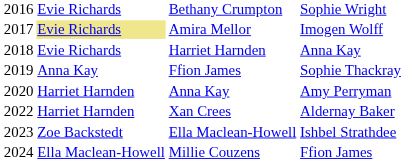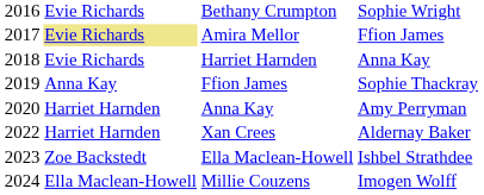 <table>
 <tr>
 <td>2016</td>
 <td><a href='#'>Evie Richards</a></td>
 <td><a href='#'>Bethany Crumpton</a></td>
 <td><a href='#'>Sophie Wright</a></td>
 </tr>
 <tr>
 <td>2017</td>
 <td style="background: khaki;"><a href='#'>Evie Richards</a></td>
 <td><a href='#'>Amira Mellor</a></td>
-<td><a href='#'>Imogen Wolff</a></td>
+<td><a href='#'>Ffion James</a></td>
 </tr>
 <tr>
 <td>2018</td>
 <td><a href='#'>Evie Richards</a></td>
 <td><a href='#'>Harriet Harnden</a></td>
 <td><a href='#'>Anna Kay</a></td>
 </tr>
 <tr>
 <td>2019</td>
 <td><a href='#'>Anna Kay</a></td>
 <td><a href='#'>Ffion James</a></td>
 <td><a href='#'>Sophie Thackray</a></td>
 </tr>
 <tr>
 <td>2020</td>
 <td><a href='#'>Harriet Harnden</a></td>
 <td><a href='#'>Anna Kay</a></td>
 <td><a href='#'>Amy Perryman</a></td>
 </tr>
 <tr>
 <td>2022</td>
 <td><a href='#'>Harriet Harnden</a></td>
 <td><a href='#'>Xan Crees</a></td>
 <td><a href='#'>Aldernay Baker</a></td>
 </tr>
 <tr>
 <td>2023</td>
 <td><a href='#'>Zoe Backstedt</a></td>
 <td><a href='#'>Ella Maclean-Howell</a></td>
 <td><a href='#'>Ishbel Strathdee</a></td>
 </tr>
 <tr>
 <td>2024</td>
 <td><a href='#'>Ella Maclean-Howell</a></td>
 <td><a href='#'>Millie Couzens</a></td>
-<td><a href='#'>Ffion James</a></td>
+<td><a href='#'>Imogen Wolff</a></td>
 </tr>
 </table>
